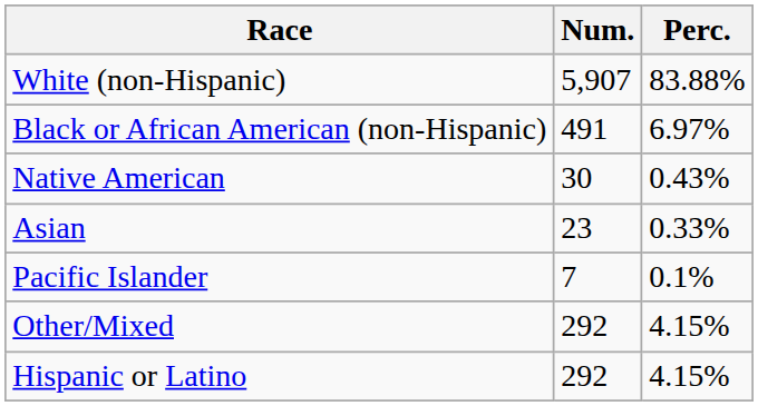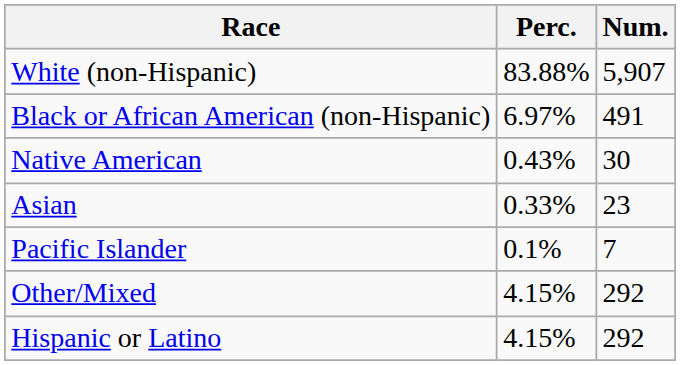 <table class="wikitable">
 <tr>
 <th>Race</th>
+<th>Perc.</th>
 <th>Num.</th>
-<th>Perc.</th>
 </tr>
 <tr>
 <td><a href='#'>White</a> (non-Hispanic)</td>
+<td>83.88%</td>
 <td>5,907</td>
-<td>83.88%</td>
 </tr>
 <tr>
 <td><a href='#'>Black or African American</a> (non-Hispanic)</td>
+<td>6.97%</td>
 <td>491</td>
-<td>6.97%</td>
 </tr>
 <tr>
 <td><a href='#'>Native American</a></td>
+<td>0.43%</td>
 <td>30</td>
-<td>0.43%</td>
 </tr>
 <tr>
 <td><a href='#'>Asian</a></td>
+<td>0.33%</td>
 <td>23</td>
-<td>0.33%</td>
 </tr>
 <tr>
 <td><a href='#'>Pacific Islander</a></td>
+<td>0.1%</td>
 <td>7</td>
-<td>0.1%</td>
 </tr>
 <tr>
 <td><a href='#'>Other/Mixed</a></td>
+<td>4.15%</td>
 <td>292</td>
-<td>4.15%</td>
 </tr>
 <tr>
 <td><a href='#'>Hispanic</a> or <a href='#'>Latino</a></td>
+<td>4.15%</td>
 <td>292</td>
-<td>4.15%</td>
 </tr>
 </table>
